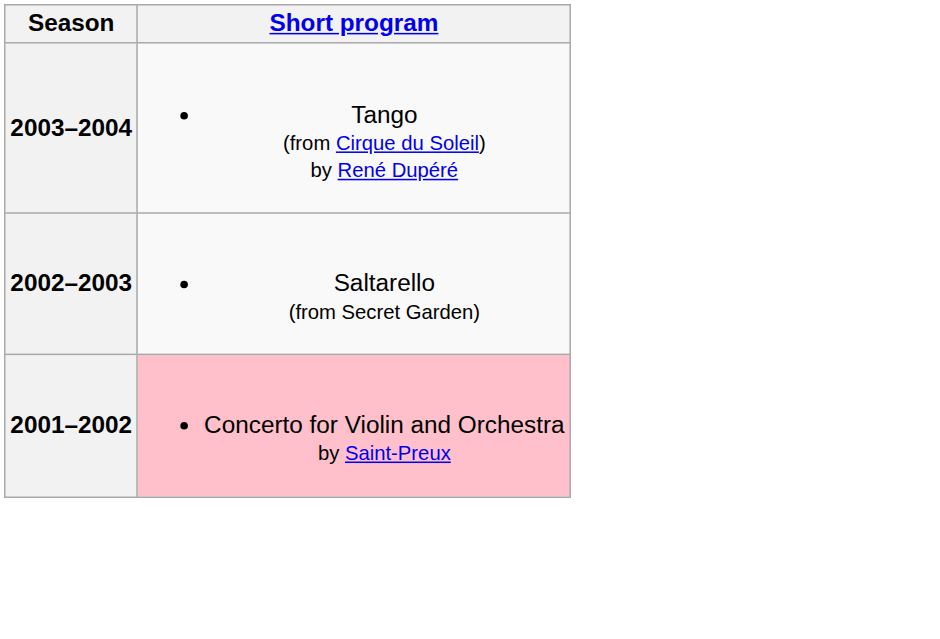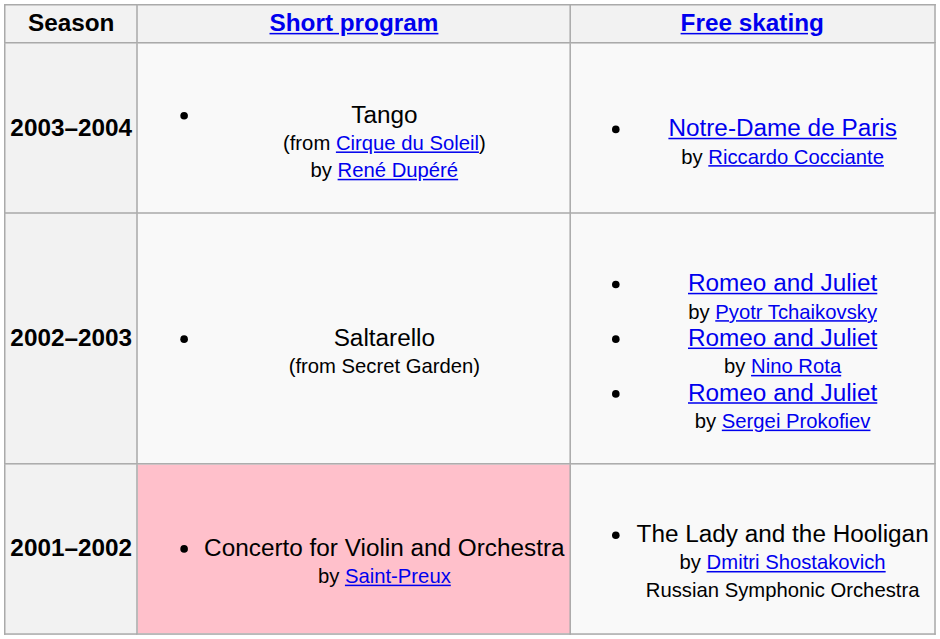 <table class="wikitable" style="text-align:center">
 <tr>
 <th>Season</th>
 <th><a href='#'>Short program</a></th>
+<th><a href='#'>Free skating</a></th>
 </tr>
 <tr>
 <th>2003–2004 <br> </th>
 <td><br><ul><li>Tango <br><small> (from <a href='#'>Cirque du Soleil</a>) <br> by <a href='#'>René Dupéré</a> </small></li></ul></td>
+<td><br><ul><li><a href='#'>Notre-Dame de Paris</a> <br><small> by <a href='#'>Riccardo Cocciante</a> </small></li></ul></td>
 </tr>
 <tr>
 <th>2002–2003 <br> </th>
 <td><br><ul><li>Saltarello <br><small> (from Secret Garden) </small></li></ul></td>
+<td><br><ul><li><a href='#'>Romeo and Juliet</a> <br><small> by <a href='#'>Pyotr Tchaikovsky</a> </small></li><li><a href='#'>Romeo and Juliet</a> <br><small> by <a href='#'>Nino Rota</a> </small></li><li><a href='#'>Romeo and Juliet</a> <br><small> by <a href='#'>Sergei Prokofiev</a> </small></li></ul></td>
 </tr>
 <tr>
 <th>2001–2002 <br> </th>
 <td style="background: pink;"><br><ul><li>Concerto for Violin and Orchestra <br><small> by <a href='#'>Saint-Preux</a> </small></li></ul></td>
+<td><br><ul><li>The Lady and the Hooligan <br><small> by <a href='#'>Dmitri Shostakovich</a> <br> Russian Symphonic Orchestra </small></li></ul></td>
 </tr>
 </table>
